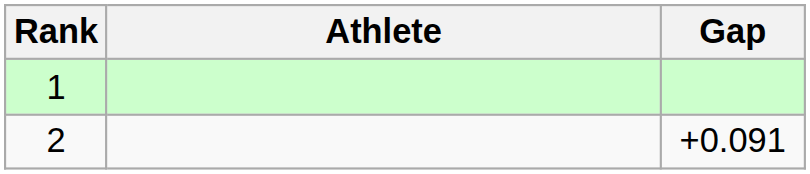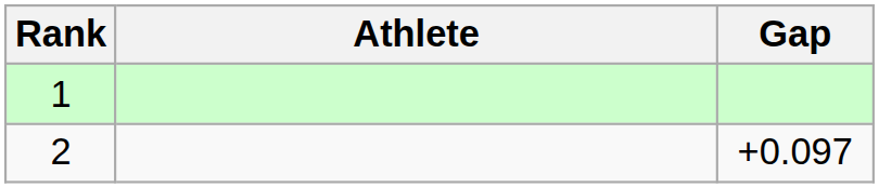 <table class=wikitable style="text-align:center">
 <tr>
 <th width=40>Rank</th>
 <th width=250>Athlete</th>
 <th width=60>Gap</th>
 </tr>
 <tr bgcolor="ccffcc">
 <td>1</td>
 <td align=left></td>
 <td></td>
 </tr>
 <tr>
 <td>2</td>
 <td align=left></td>
-<td>+0.091</td>
+<td>+0.097</td>
 </tr>
 </table>
